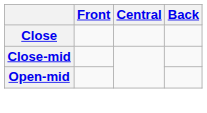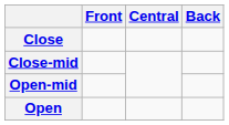 <table class="wikitable" style="text-align:center">
 <tr>
 <th></th>
 <th><a href='#'>Front</a></th>
 <th><a href='#'>Central</a></th>
 <th><a href='#'>Back</a></th>
 </tr>
 <tr align="center">
 <th><a href='#'>Close</a></th>
 <td> </td>
 <td></td>
 <td> </td>
 </tr>
 <tr align="center">
 <th><a href='#'>Close-mid</a></th>
 <td> </td>
 <td rowspan="2"></td>
 <td> </td>
 </tr>
 <tr>
 <th><a href='#'>Open-mid</a></th>
 <td></td>
 <td> </td>
 </tr>
+<tr align="center">
+<th><a href='#'>Open</a></th>
+<td></td>
+<td> </td>
+<td></td>
+</tr>
 </table>
